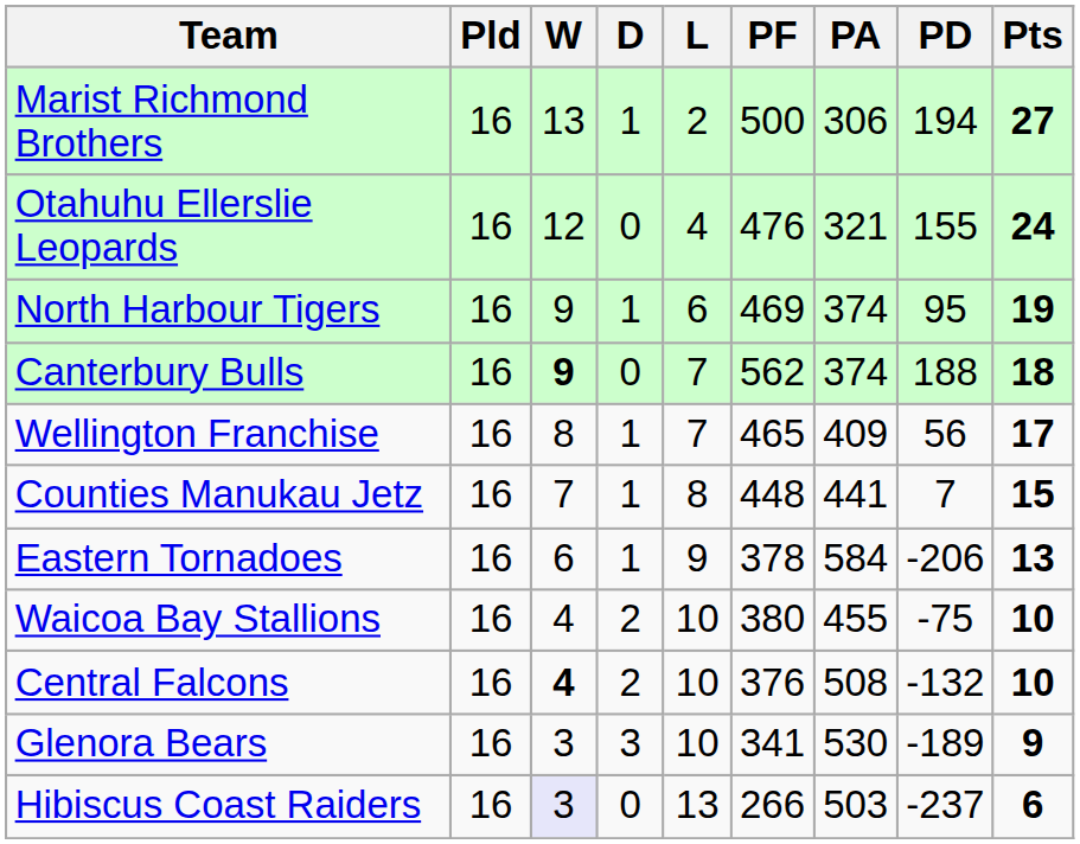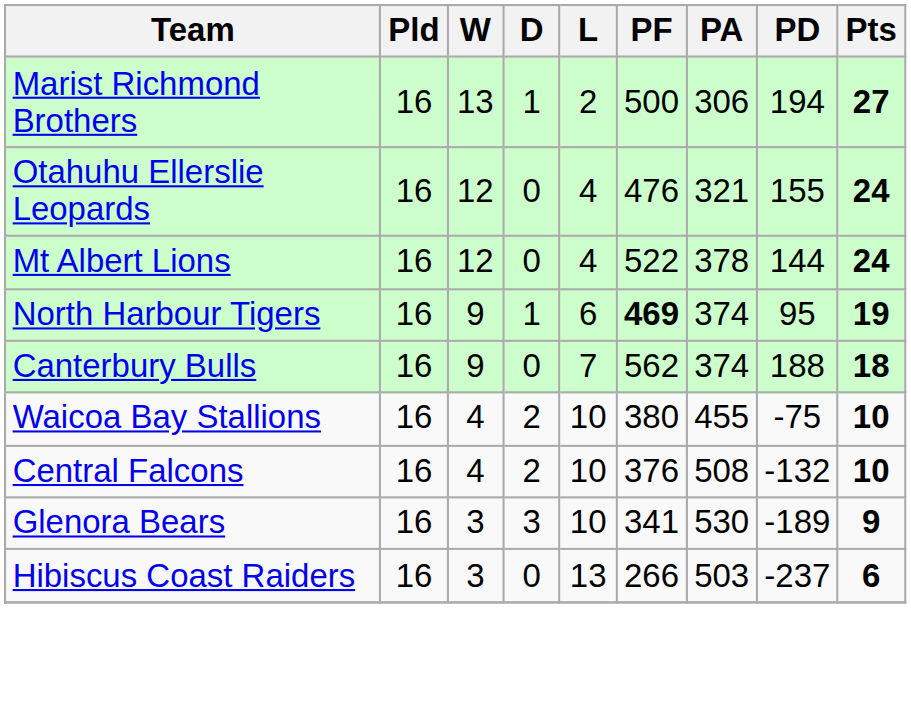 <table class="wikitable" style="text-align:center;">
 <tr>
 <th width=175>Team</th>
 <th width=20 abbr="Played">Pld</th>
 <th width=20 abbr="Won">W</th>
 <th width=20 abbr="Drawn">D</th>
 <th width=20 abbr="Lost">L</th>
 <th width=20 abbr="Points for">PF</th>
 <th width=20 abbr="Points against">PA</th>
 <th width=20 abbr="Points difference">PD</th>
 <th width=20 abbr="Points">Pts</th>
 </tr>
 <tr style="background: #ccffcc;">
 <td style="text-align:left;"><a href='#'>Marist Richmond Brothers</a></td>
 <td>16</td>
 <td>13</td>
 <td>1</td>
 <td>2</td>
 <td>500</td>
 <td>306</td>
 <td>194</td>
 <td><strong>27</strong></td>
 </tr>
 <tr style="background: #ccffcc;">
 <td style="text-align:left;"><a href='#'>Otahuhu Ellerslie Leopards</a></td>
 <td>16</td>
 <td>12</td>
 <td>0</td>
 <td>4</td>
 <td>476</td>
 <td>321</td>
 <td>155</td>
 <td><strong>24</strong></td>
 </tr>
 <tr style="background: #ccffcc;">
+<td style="text-align:left;"><a href='#'>Mt Albert Lions</a></td>
+<td>16</td>
+<td>12</td>
+<td>0</td>
+<td>4</td>
+<td>522</td>
+<td>378</td>
+<td>144</td>
+<td><strong>24</strong></td>
+</tr>
+<tr style="background: #ccffcc;">
 <td style="text-align:left;"><a href='#'>North Harbour Tigers</a></td>
 <td>16</td>
 <td>9</td>
 <td>1</td>
 <td>6</td>
-<td>469</td>
+<td><strong>469</strong></td>
 <td>374</td>
 <td>95</td>
 <td><strong>19</strong></td>
 </tr>
 <tr style="background: #ccffcc;">
 <td style="text-align:left;"><a href='#'>Canterbury Bulls</a></td>
 <td>16</td>
-<td><strong>9</strong></td>
+<td>9</td>
 <td>0</td>
 <td>7</td>
 <td>562</td>
 <td>374</td>
 <td>188</td>
 <td><strong>18</strong></td>
-</tr>
-<tr>
-<td style="text-align:left;"><a href='#'>Wellington Franchise</a></td>
-<td>16</td>
-<td>8</td>
-<td>1</td>
-<td>7</td>
-<td>465</td>
-<td>409</td>
-<td>56</td>
-<td><strong>17</strong></td>
-</tr>
-<tr>
-<td style="text-align:left;"><a href='#'>Counties Manukau Jetz</a></td>
-<td>16</td>
-<td>7</td>
-<td>1</td>
-<td>8</td>
-<td>448</td>
-<td>441</td>
-<td>7</td>
-<td><strong>15</strong></td>
-</tr>
-<tr>
-<td style="text-align:left;"><a href='#'>Eastern Tornadoes</a></td>
-<td>16</td>
-<td>6</td>
-<td>1</td>
-<td>9</td>
-<td>378</td>
-<td>584</td>
-<td>-206</td>
-<td><strong>13</strong></td>
 </tr>
 <tr>
 <td style="text-align:left;"><a href='#'>Waicoa Bay Stallions</a></td>
 <td>16</td>
 <td>4</td>
 <td>2</td>
 <td>10</td>
 <td>380</td>
 <td>455</td>
 <td>-75</td>
 <td><strong>10</strong></td>
 </tr>
 <tr>
 <td style="text-align:left;"><a href='#'>Central Falcons</a></td>
 <td>16</td>
-<td><strong>4</strong></td>
+<td>4</td>
 <td>2</td>
 <td>10</td>
 <td>376</td>
 <td>508</td>
 <td>-132</td>
 <td><strong>10</strong></td>
 </tr>
 <tr>
 <td style="text-align:left;"><a href='#'>Glenora Bears</a></td>
 <td>16</td>
 <td>3</td>
 <td>3</td>
 <td>10</td>
 <td>341</td>
 <td>530</td>
 <td>-189</td>
 <td><strong>9</strong></td>
 </tr>
 <tr>
 <td style="text-align:left;"><a href='#'>Hibiscus Coast Raiders</a></td>
 <td>16</td>
-<td style="background: lavender;">3</td>
+<td>3</td>
 <td>0</td>
 <td>13</td>
 <td>266</td>
 <td>503</td>
 <td>-237</td>
 <td><strong>6</strong></td>
 </tr>
 <tr>
 </tr>
 </table>
